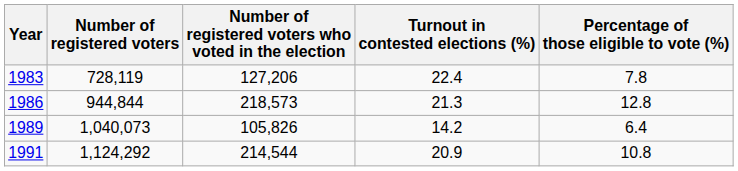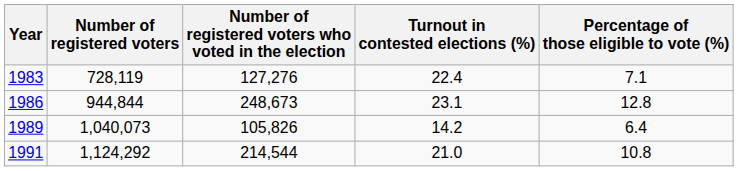 <table class="wikitable" style="text-align: center">
 <tr>
 <th>Year</th>
 <th>Number of <br>registered voters</th>
 <th>Number of <br>registered voters who <br>voted in the election</th>
 <th>Turnout in <br> contested elections (%)</th>
 <th>Percentage of <br> those eligible to vote (%)</th>
 </tr>
 <tr>
 <td><a href='#'>1983</a></td>
 <td>728,119</td>
-<td>127,206</td>
+<td>127,276</td>
 <td>22.4</td>
-<td>7.8</td>
+<td>7.1</td>
 </tr>
 <tr>
 <td><a href='#'>1986</a></td>
 <td>944,844</td>
-<td>218,573</td>
-<td>21.3</td>
+<td>248,673</td>
+<td>23.1</td>
 <td>12.8</td>
 </tr>
 <tr>
 <td><a href='#'>1989</a></td>
 <td>1,040,073</td>
 <td>105,826</td>
 <td>14.2</td>
 <td>6.4</td>
 </tr>
 <tr>
 <td><a href='#'>1991</a></td>
 <td>1,124,292</td>
 <td>214,544</td>
-<td>20.9</td>
+<td>21.0</td>
 <td>10.8</td>
 </tr>
 </table>
